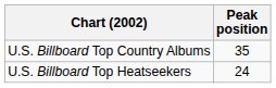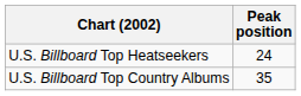 <table class="wikitable">
 <tr>
 <th>Chart (2002)</th>
 <th>Peak<br>position</th>
 </tr>
 <tr>
+<td>U.S. <em>Billboard</em> Top Heatseekers</td>
+<td align="center">24</td>
+</tr>
+<tr>
 <td>U.S. <em>Billboard</em> Top Country Albums</td>
 <td align="center">35</td>
 </tr>
-<tr>
-<td>U.S. <em>Billboard</em> Top Heatseekers</td>
-<td align="center">24</td>
-</tr>
 </table>
